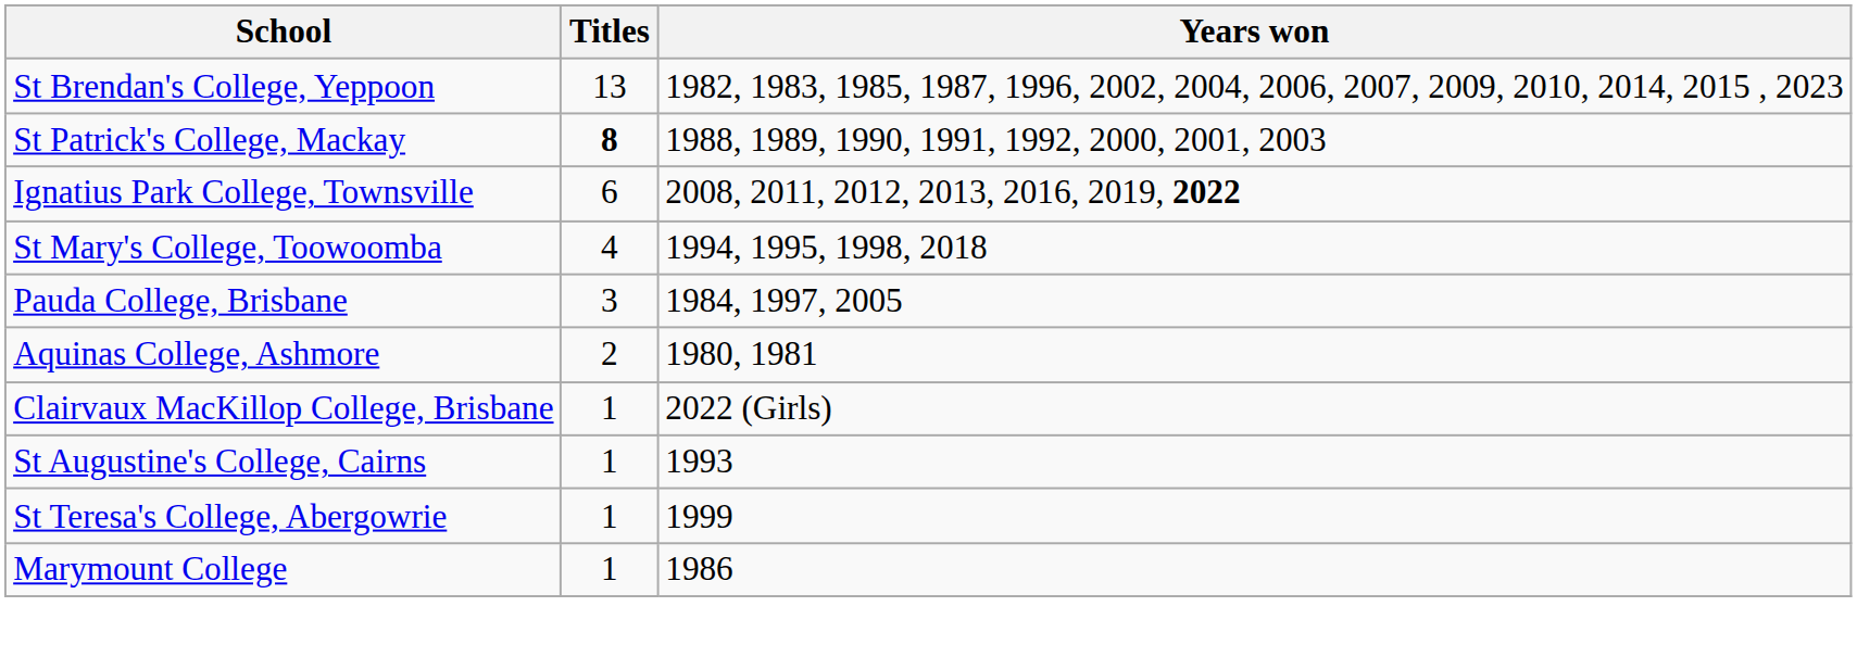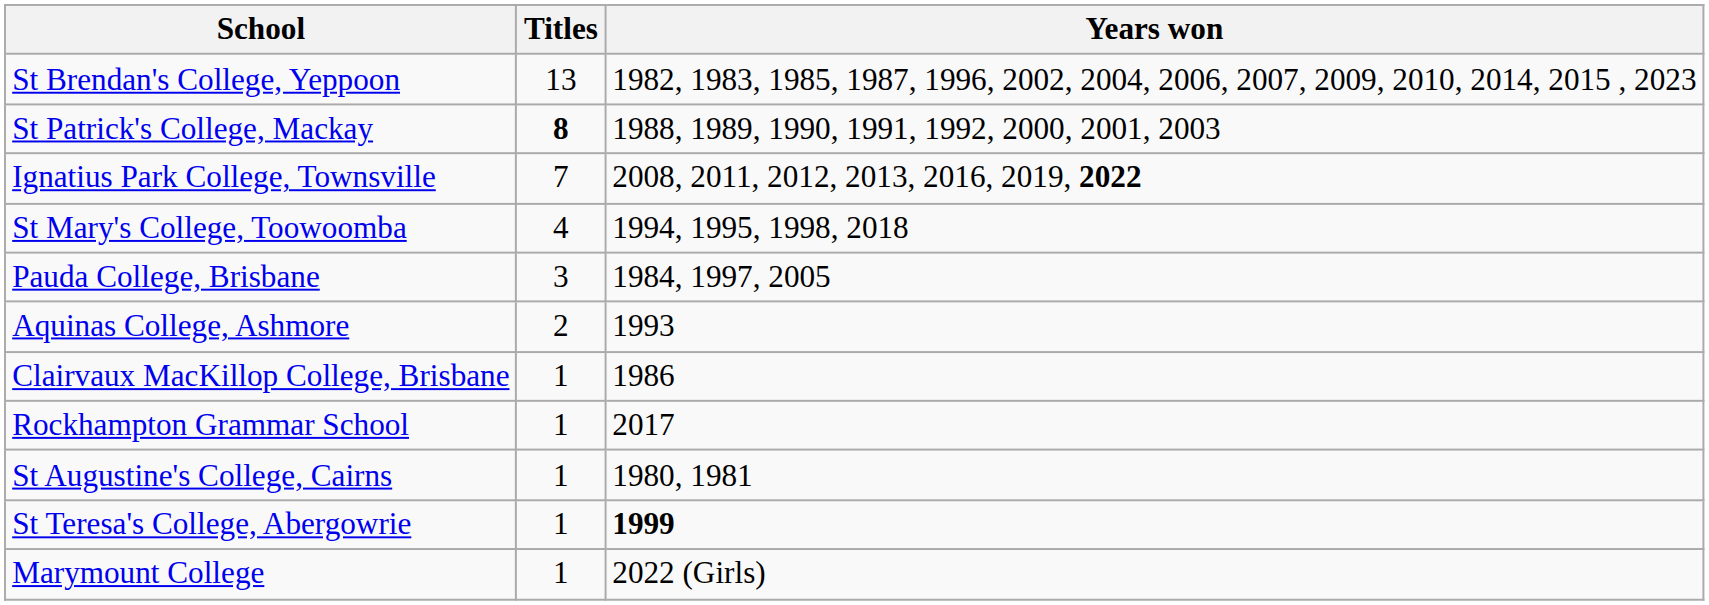 <table class="wikitable">
 <tr>
 <th>School</th>
 <th>Titles</th>
 <th>Years won</th>
 </tr>
 <tr>
 <td><a href='#'>St Brendan's College, Yeppoon</a></td>
 <td align=center>13</td>
 <td>1982, 1983, 1985, 1987, 1996, 2002, 2004, 2006, 2007, 2009, 2010, 2014, 2015 , 2023</td>
 </tr>
 <tr>
 <td><a href='#'>St Patrick's College, Mackay</a></td>
 <td align=center><strong>8</strong></td>
 <td>1988, 1989, 1990, 1991, 1992, 2000, 2001, 2003</td>
 </tr>
 <tr>
 <td><a href='#'>Ignatius Park College, Townsville</a></td>
-<td align=center>6</td>
+<td align=center>7</td>
 <td>2008, 2011, 2012, 2013, 2016, 2019, <strong>2022</strong></td>
 </tr>
 <tr>
 <td><a href='#'>St Mary's College, Toowoomba</a></td>
 <td align=center>4</td>
 <td>1994, 1995, 1998, 2018</td>
 </tr>
 <tr>
 <td><a href='#'>Pauda College, Brisbane</a></td>
 <td align=center>3</td>
 <td>1984, 1997, 2005</td>
 </tr>
 <tr>
 <td><a href='#'>Aquinas College, Ashmore</a></td>
 <td align=center>2</td>
-<td>1980, 1981</td>
+<td>1993</td>
 </tr>
 <tr>
 <td><a href='#'>Clairvaux MacKillop College, Brisbane</a></td>
 <td align=center>1</td>
-<td>2022 (Girls)</td>
+<td>1986</td>
+</tr>
+<tr>
+<td><a href='#'>Rockhampton Grammar School</a></td>
+<td align=center>1</td>
+<td>2017</td>
 </tr>
 <tr>
 <td><a href='#'>St Augustine's College, Cairns</a></td>
 <td align=center>1</td>
-<td>1993</td>
+<td>1980, 1981</td>
 </tr>
 <tr>
 <td><a href='#'>St Teresa's College, Abergowrie</a></td>
 <td align=center>1</td>
-<td>1999</td>
+<td><strong>1999</strong></td>
 </tr>
 <tr>
 <td><a href='#'>Marymount College</a></td>
 <td align=center>1</td>
-<td>1986</td>
+<td>2022 (Girls)</td>
 </tr>
 </table>
